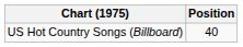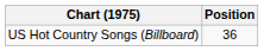 <table class="wikitable">
 <tr>
 <th>Chart (1975)</th>
 <th>Position</th>
 </tr>
 <tr>
 <td>US Hot Country Songs (<em>Billboard</em>)</td>
-<td align="center">40</td>
+<td align="center">36</td>
 </tr>
 </table>
